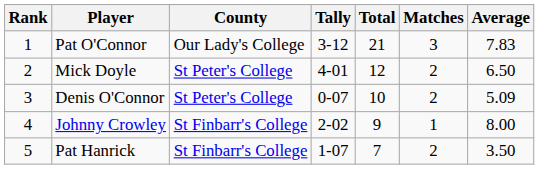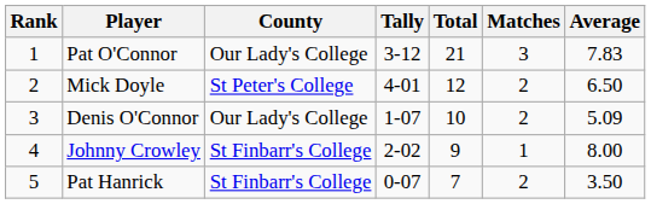 <table class="wikitable">
 <tr>
 <th>Rank</th>
 <th>Player</th>
 <th>County</th>
 <th>Tally</th>
 <th>Total</th>
 <th>Matches</th>
 <th>Average</th>
 </tr>
 <tr>
 <td rowspan=1 align=center>1</td>
 <td>Pat O'Connor</td>
 <td>Our Lady's College</td>
 <td align=center>3-12</td>
 <td align=center>21</td>
 <td align=center>3</td>
 <td align=center>7.83</td>
 </tr>
 <tr>
 <td rowspan=1 align=center>2</td>
 <td>Mick Doyle</td>
 <td><a href='#'>St Peter's College</a></td>
 <td align=center>4-01</td>
 <td align=center>12</td>
 <td align=center>2</td>
 <td align=center>6.50</td>
 </tr>
 <tr>
 <td rowspan=1 align=center>3</td>
 <td>Denis O'Connor</td>
-<td><a href='#'>St Peter's College</a></td>
-<td align=center>0-07</td>
+<td>Our Lady's College</td>
+<td align=center>1-07</td>
 <td align=center>10</td>
 <td align=center>2</td>
 <td align=center>5.09</td>
 </tr>
 <tr>
 <td rowspan=1 align=center>4</td>
 <td><a href='#'>Johnny Crowley</a></td>
 <td><a href='#'>St Finbarr's College</a></td>
 <td align=center>2-02</td>
 <td align=center>9</td>
 <td align=center>1</td>
 <td align=center>8.00</td>
 </tr>
 <tr>
 <td rowspan=1 align=center>5</td>
 <td>Pat Hanrick</td>
 <td><a href='#'>St Finbarr's College</a></td>
-<td align=center>1-07</td>
+<td align=center>0-07</td>
 <td align=center>7</td>
 <td align=center>2</td>
 <td align=center>3.50</td>
 </tr>
 </table>
